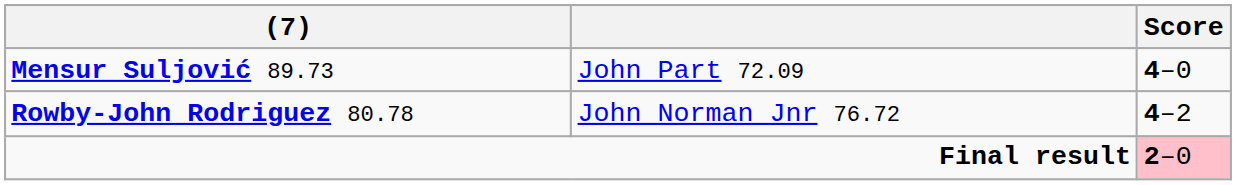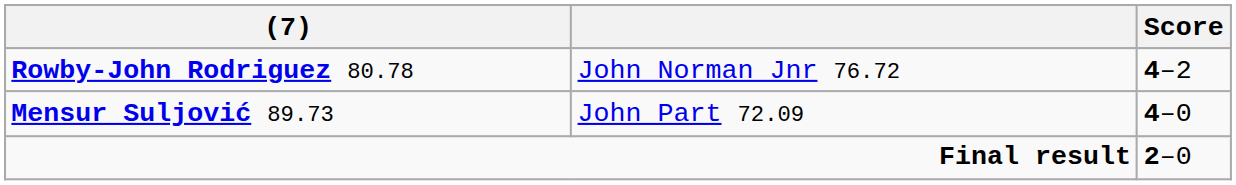 <table class="wikitable">
 <tr>
 <th width=270><strong></strong> (7)</th>
 <th width=270></th>
 <th>Score</th>
 </tr>
 <tr>
+<td><strong><a href='#'>Rowby-John Rodriguez</a></strong> <small><span>80.78</span></small></td>
+<td><a href='#'>John Norman Jnr</a> <small><span>76.72</span></small></td>
+<td><strong>4</strong>–2</td>
+</tr>
+<tr>
 <td><strong><a href='#'>Mensur Suljović</a></strong> <small><span>89.73</span></small></td>
 <td><a href='#'>John Part</a> <small><span>72.09</span></small></td>
 <td><strong>4</strong>–0</td>
 </tr>
 <tr>
-<td><strong><a href='#'>Rowby-John Rodriguez</a></strong> <small><span>80.78</span></small></td>
-<td><a href='#'>John Norman Jnr</a> <small><span>76.72</span></small></td>
-<td><strong>4</strong>–2</td>
-</tr>
-<tr>
 <td colspan="2" align="right"><strong>Final result</strong></td>
-<td style="background: pink;"><strong>2</strong>–0</td>
+<td><strong>2</strong>–0</td>
 </tr>
 </table>
